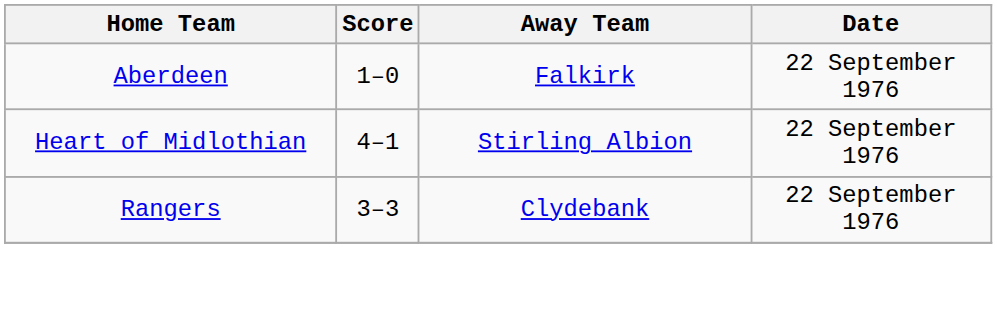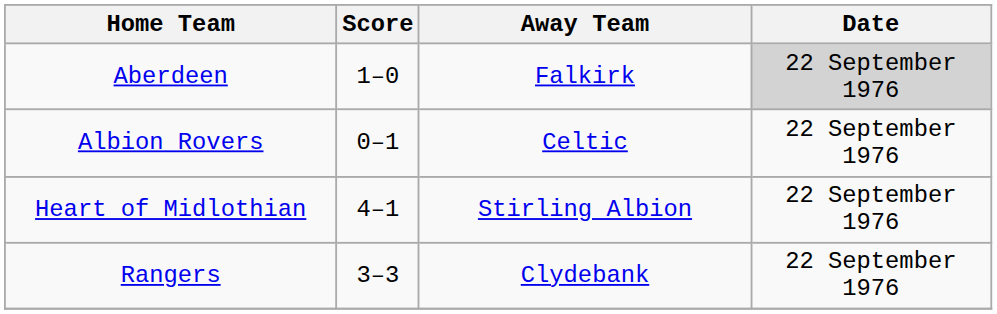 <table class="wikitable" style="text-align:center;">
 <tr>
 <th width=175>Home Team</th>
 <th width=20>Score</th>
 <th width=175>Away Team</th>
 <th width= 125>Date</th>
 </tr>
 <tr>
 <td><a href='#'>Aberdeen</a></td>
 <td>1–0</td>
 <td><a href='#'>Falkirk</a></td>
+<td style="background: lightgrey;">22 September 1976</td>
+</tr>
+<tr>
+<td><a href='#'>Albion Rovers</a></td>
+<td>0–1</td>
+<td><a href='#'>Celtic</a></td>
 <td>22 September 1976</td>
 </tr>
 <tr>
 <td><a href='#'>Heart of Midlothian</a></td>
 <td>4–1</td>
 <td><a href='#'>Stirling Albion</a></td>
 <td>22 September 1976</td>
 </tr>
 <tr>
 <td><a href='#'>Rangers</a></td>
 <td>3–3</td>
 <td><a href='#'>Clydebank</a></td>
 <td>22 September 1976</td>
 </tr>
 <tr>
 </tr>
 </table>
